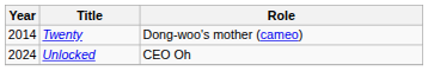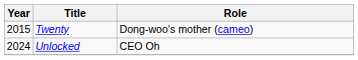 <table class="wikitable" style="font-size: 95%; width:500px">
 <tr>
 <th width=10>Year</th>
 <th>Title</th>
 <th>Role</th>
 </tr>
 <tr>
-<td>2014</td>
+<td>2015</td>
 <td><em><a href='#'>Twenty</a></em></td>
 <td>Dong-woo's mother (<a href='#'>cameo</a>)</td>
 </tr>
 <tr>
 <td>2024</td>
 <td><em><a href='#'>Unlocked</a></em></td>
 <td>CEO Oh</td>
 </tr>
 <tr>
 </tr>
 </table>
